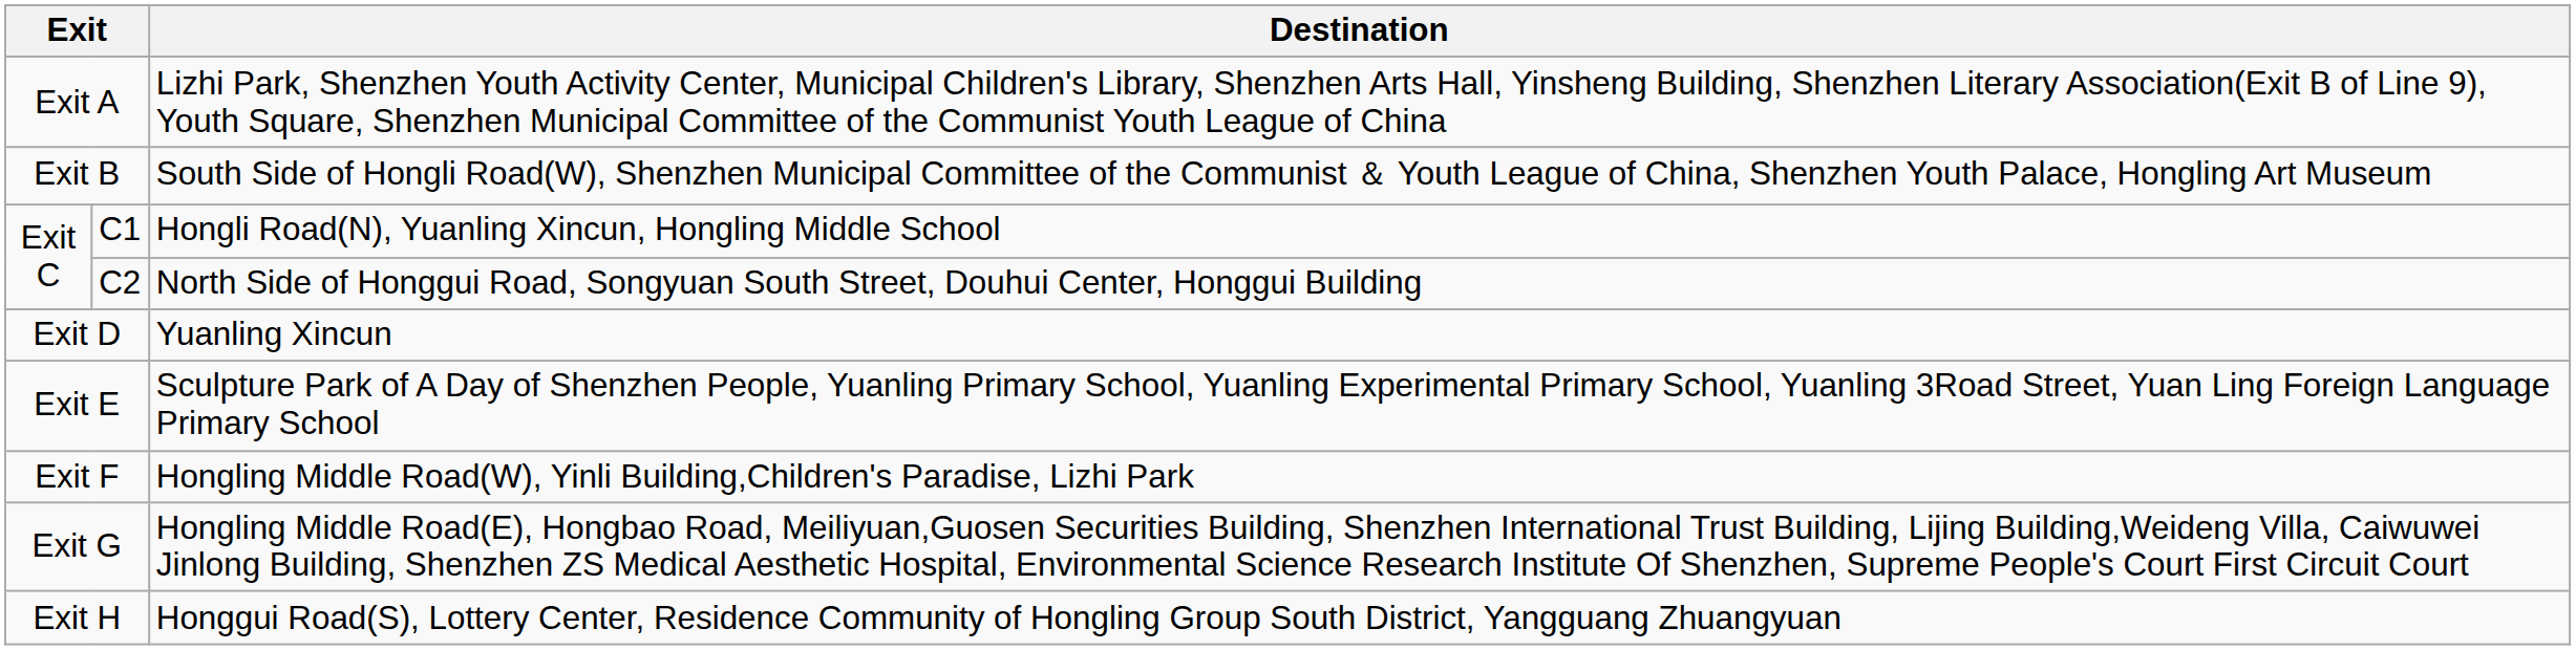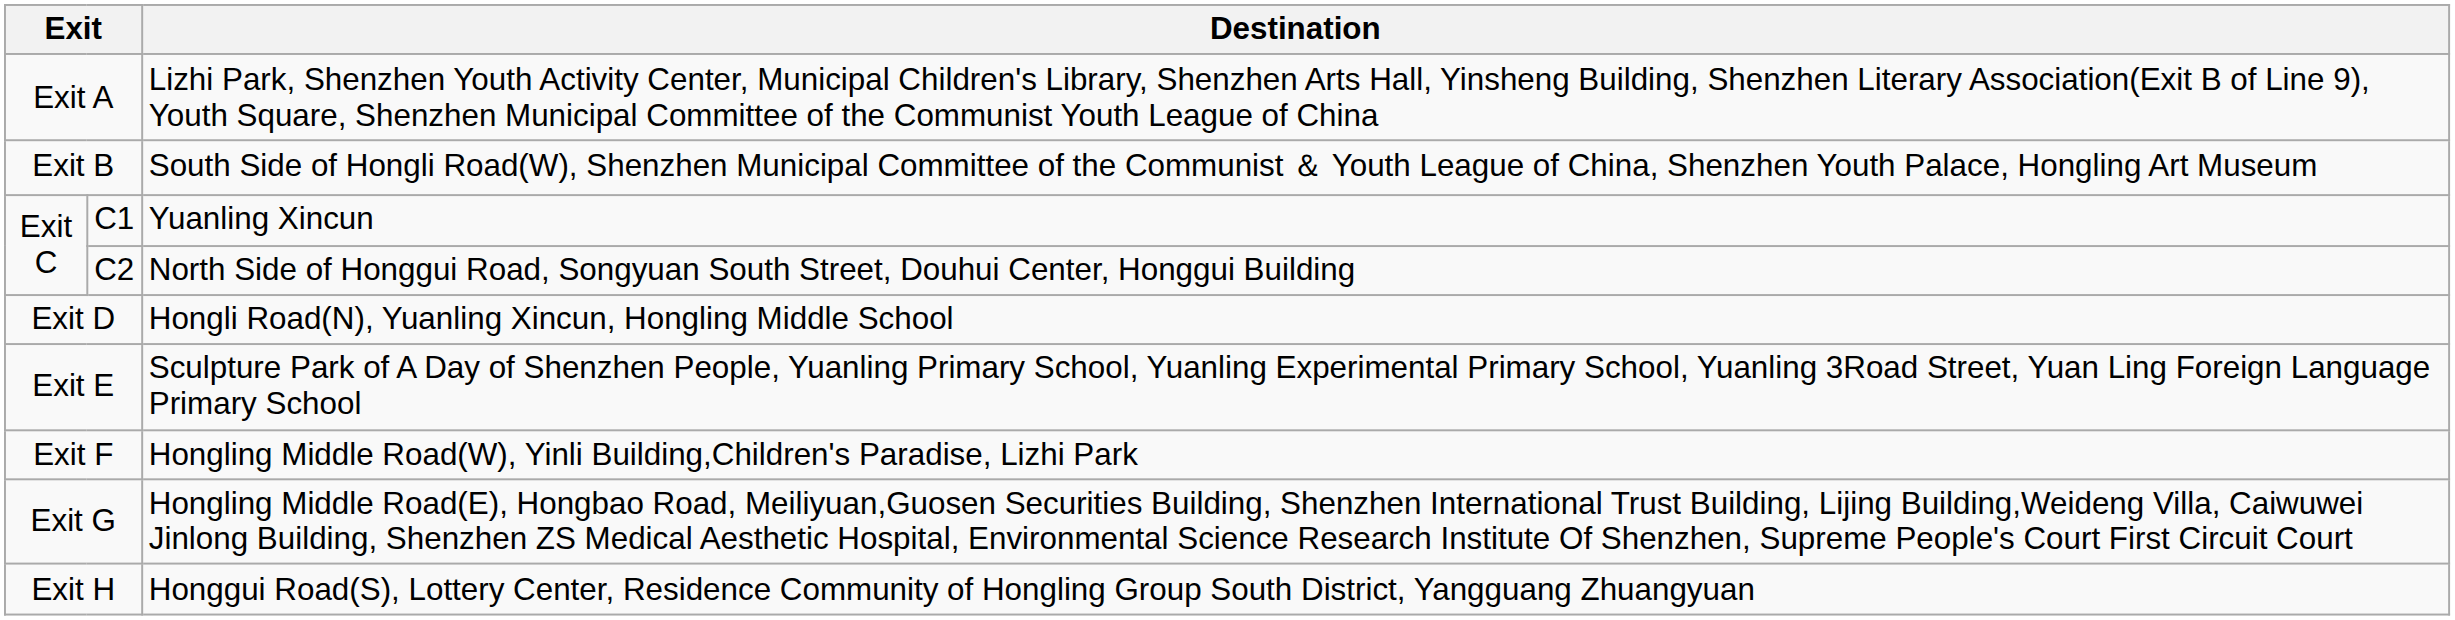 <table class="wikitable">
 <tr>
 <th style="width:70px" colspan="2">Exit</th>
 <th>Destination</th>
 </tr>
 <tr>
 <td align="center" colspan="2">Exit A</td>
 <td>Lizhi Park, Shenzhen Youth Activity Center, Municipal Children's Library, Shenzhen Arts Hall, Yinsheng Building, Shenzhen Literary Association(Exit B of Line 9), Youth Square, Shenzhen Municipal Committee of the Communist Youth League of China</td>
 </tr>
 <tr>
 <td align="center" colspan="2">Exit B</td>
 <td>South Side of Hongli Road(W), Shenzhen Municipal Committee of the Communist ＆ Youth League of China, Shenzhen Youth Palace, Hongling Art Museum</td>
 </tr>
 <tr>
 <td align="center" rowspan="2">Exit C</td>
 <td>C1</td>
-<td>Hongli Road(N), Yuanling Xincun, Hongling Middle School</td>
+<td>Yuanling Xincun</td>
 </tr>
 <tr>
 <td>C2</td>
 <td>North Side of Honggui Road, Songyuan South Street, Douhui Center, Honggui Building</td>
 </tr>
 <tr>
 <td align="center" colspan="2">Exit D</td>
-<td>Yuanling Xincun</td>
+<td>Hongli Road(N), Yuanling Xincun, Hongling Middle School</td>
 </tr>
 <tr>
 <td align="center" colspan="2">Exit E</td>
 <td>Sculpture Park of A Day of Shenzhen People, Yuanling Primary School, Yuanling Experimental Primary School, Yuanling 3Road Street, Yuan Ling Foreign Language Primary School</td>
 </tr>
 <tr>
 <td align="center" colspan="2">Exit F</td>
 <td>Hongling Middle Road(W), Yinli Building,Children's Paradise, Lizhi Park</td>
 </tr>
 <tr>
 <td align="center" colspan="2">Exit G</td>
 <td>Hongling Middle Road(E), Hongbao Road, Meiliyuan,Guosen Securities Building, Shenzhen International Trust Building, Lijing Building,Weideng Villa, Caiwuwei Jinlong Building, Shenzhen ZS Medical Aesthetic Hospital, Environmental Science Research Institute Of Shenzhen, Supreme People's Court First Circuit Court</td>
 </tr>
 <tr>
 <td align="center" colspan="2">Exit H</td>
 <td>Honggui Road(S), Lottery Center, Residence Community of Hongling Group South District, Yangguang Zhuangyuan</td>
 </tr>
 </table>
